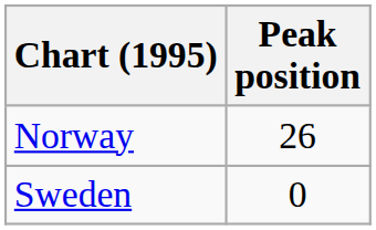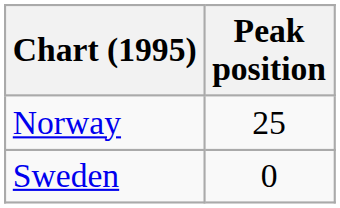 <table class="wikitable">
 <tr>
 <th>Chart (1995)</th>
 <th>Peak<br>position</th>
 </tr>
 <tr>
 <td><a href='#'>Norway</a></td>
-<td align="center">26</td>
+<td align="center">25</td>
 </tr>
 <tr>
 <td><a href='#'>Sweden</a></td>
 <td align="center">0</td>
 </tr>
 </table>
